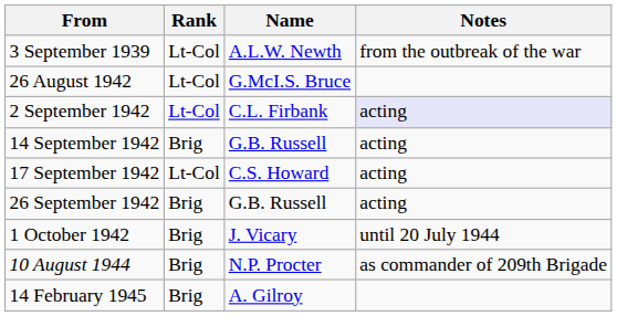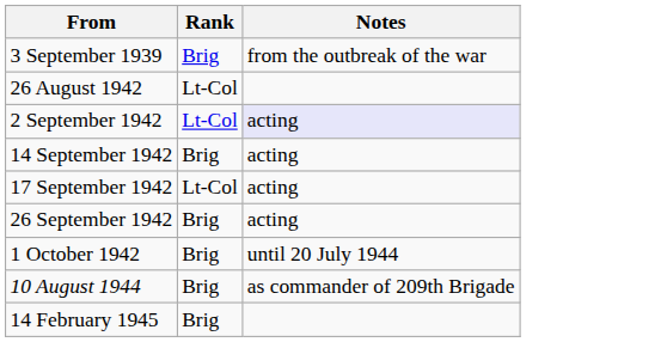 <table class="wikitable">
 <tr>
 <th>From</th>
 <th>Rank</th>
-<th>Name</th>
 <th>Notes</th>
 </tr>
 <tr>
 <td>3 September 1939</td>
-<td>Lt-Col</td>
-<td><a href='#'>A.L.W. Newth</a></td>
+<td><a href='#'>Brig</a></td>
 <td>from the outbreak of the war</td>
 </tr>
 <tr>
 <td>26 August 1942</td>
 <td>Lt-Col</td>
-<td><a href='#'>G.McI.S. Bruce</a></td>
 <td></td>
 </tr>
 <tr>
 <td>2 September 1942</td>
 <td><a href='#'>Lt-Col</a></td>
-<td><a href='#'>C.L. Firbank</a></td>
 <td style="background: lavender;">acting</td>
 </tr>
 <tr>
 <td>14 September 1942</td>
 <td>Brig</td>
-<td><a href='#'>G.B. Russell</a></td>
 <td>acting</td>
 </tr>
 <tr>
 <td>17 September 1942</td>
 <td>Lt-Col</td>
-<td><a href='#'>C.S. Howard</a></td>
 <td>acting</td>
 </tr>
 <tr>
 <td>26 September 1942</td>
 <td>Brig</td>
-<td>G.B. Russell</td>
 <td>acting</td>
 </tr>
 <tr>
 <td>1 October 1942</td>
 <td>Brig</td>
-<td><a href='#'>J. Vicary</a></td>
 <td>until 20 July 1944</td>
 </tr>
 <tr>
 <td><em>10 August 1944</em></td>
 <td>Brig</td>
-<td><a href='#'>N.P. Procter</a></td>
 <td>as commander of 209th Brigade</td>
 </tr>
 <tr>
 <td>14 February 1945</td>
 <td>Brig</td>
-<td><a href='#'>A. Gilroy</a></td>
 <td></td>
 </tr>
 </table>
